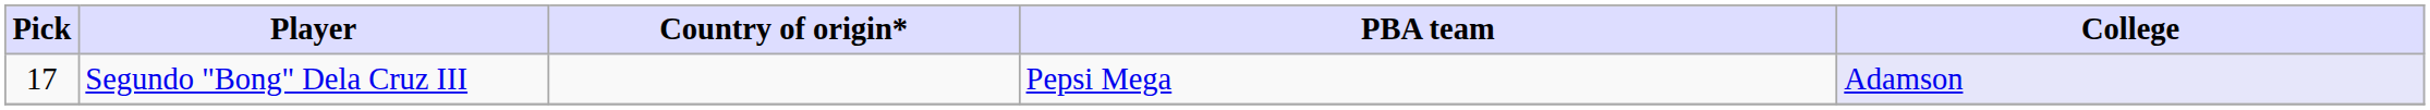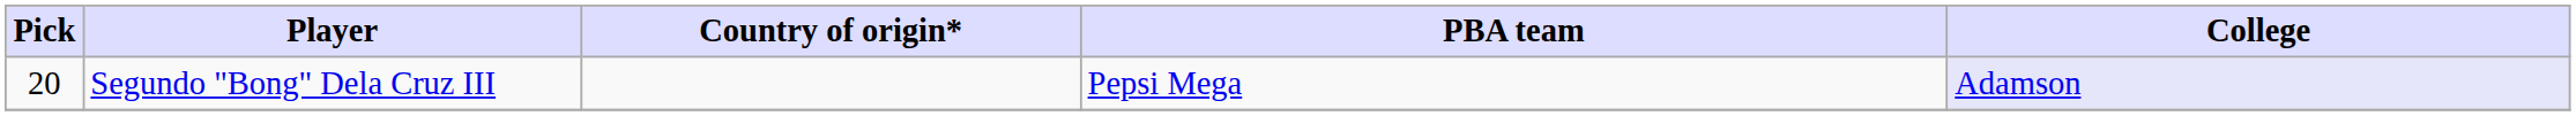 <table class="wikitable">
 <tr>
 <th style="background:#DDDDFF;">Pick</th>
 <th style="background:#DDDDFF;" width="20%">Player</th>
 <th style="background:#DDDDFF;" width="20%">Country of origin*</th>
 <th style="background:#DDDDFF;" width="35%">PBA team</th>
 <th style="background:#DDDDFF;" width="25%">College</th>
 </tr>
 <tr>
-<td align=center>17</td>
+<td align=center>20</td>
 <td><a href='#'>Segundo "Bong" Dela Cruz III</a></td>
 <td></td>
 <td><a href='#'>Pepsi Mega</a></td>
 <td style="background: lavender;"><a href='#'>Adamson</a></td>
 </tr>
 <tr>
 </tr>
 </table>
